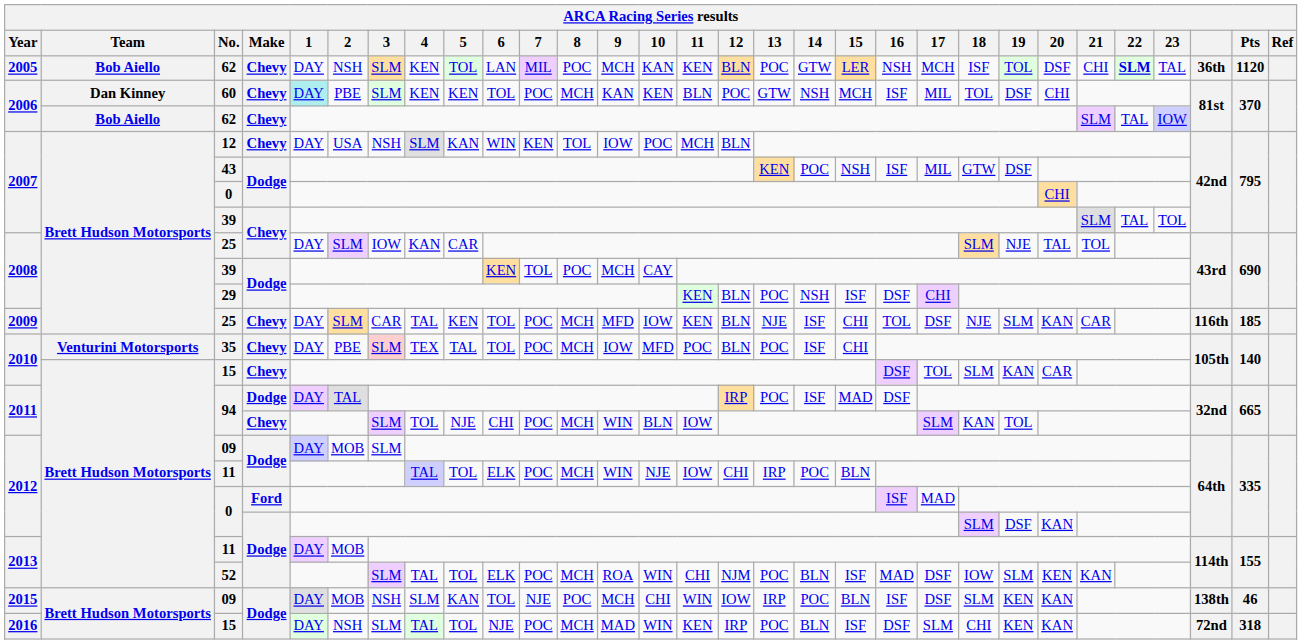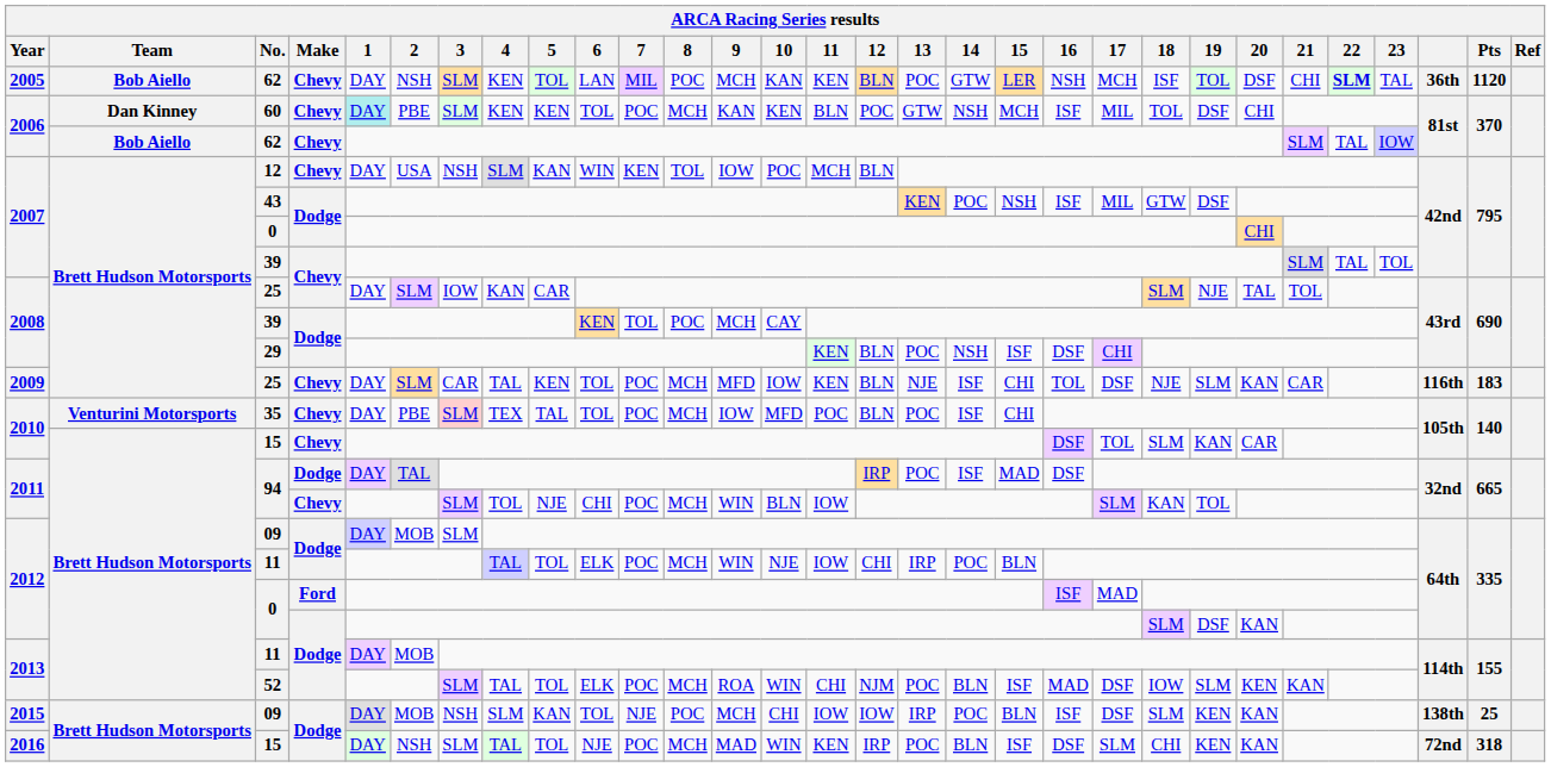 <table class="wikitable" style="text-align:center; font-size:75%">
 <tr>
 <th colspan=48><a href='#'>ARCA Racing Series</a> results</th>
 </tr>
 <tr>
 <th>Year</th>
 <th>Team</th>
 <th>No.</th>
 <th>Make</th>
 <th>1</th>
 <th>2</th>
 <th>3</th>
 <th>4</th>
 <th>5</th>
 <th>6</th>
 <th>7</th>
 <th>8</th>
 <th>9</th>
 <th>10</th>
 <th>11</th>
 <th>12</th>
 <th>13</th>
 <th>14</th>
 <th>15</th>
 <th>16</th>
 <th>17</th>
 <th>18</th>
 <th>19</th>
 <th>20</th>
 <th>21</th>
 <th>22</th>
 <th>23</th>
 <th></th>
 <th>Pts</th>
 <th>Ref</th>
 </tr>
 <tr>
 <th><a href='#'>2005</a></th>
 <th><a href='#'>Bob Aiello</a></th>
 <th>62</th>
 <th><a href='#'>Chevy</a></th>
 <td><a href='#'>DAY</a></td>
 <td><a href='#'>NSH</a></td>
 <td style="background:#FFDF9F;"><a href='#'>SLM</a><br></td>
 <td><a href='#'>KEN</a></td>
 <td style="background:#DFFFDF;"><a href='#'>TOL</a><br></td>
 <td><a href='#'>LAN</a></td>
 <td style="background:#EFCFFF;"><a href='#'>MIL</a><br></td>
 <td><a href='#'>POC</a></td>
 <td><a href='#'>MCH</a></td>
 <td><a href='#'>KAN</a></td>
 <td><a href='#'>KEN</a></td>
 <td style="background:#FFDF9F;"><a href='#'>BLN</a><br></td>
 <td><a href='#'>POC</a></td>
 <td><a href='#'>GTW</a></td>
 <td style="background:#FFDF9F;"><a href='#'>LER</a><br></td>
 <td><a href='#'>NSH</a></td>
 <td><a href='#'>MCH</a></td>
 <td><a href='#'>ISF</a></td>
 <td style="background:#DFFFDF;"><a href='#'>TOL</a><br></td>
 <td><a href='#'>DSF</a></td>
 <td><a href='#'>CHI</a></td>
 <td style="background:#DFFFDF;"><strong><a href='#'>SLM</a></strong><br></td>
 <td><a href='#'>TAL</a></td>
 <th>36th</th>
 <th>1120</th>
 <th></th>
 </tr>
 <tr>
 <th rowspan=2><a href='#'>2006</a></th>
 <th>Dan Kinney</th>
 <th>60</th>
 <th><a href='#'>Chevy</a></th>
 <td style="background: paleturquoise;"><a href='#'>DAY</a></td>
 <td><a href='#'>PBE</a></td>
 <td style="background:#DFFFDF;"><a href='#'>SLM</a><br></td>
 <td><a href='#'>KEN</a></td>
 <td><a href='#'>KEN</a></td>
 <td><a href='#'>TOL</a></td>
 <td><a href='#'>POC</a></td>
 <td><a href='#'>MCH</a></td>
 <td><a href='#'>KAN</a></td>
 <td><a href='#'>KEN</a></td>
 <td><a href='#'>BLN</a></td>
 <td><a href='#'>POC</a></td>
 <td><a href='#'>GTW</a></td>
 <td><a href='#'>NSH</a></td>
 <td><a href='#'>MCH</a></td>
 <td><a href='#'>ISF</a></td>
 <td><a href='#'>MIL</a></td>
 <td><a href='#'>TOL</a></td>
 <td><a href='#'>DSF</a></td>
 <td><a href='#'>CHI</a></td>
 <td colspan=3></td>
 <th rowspan=2>81st</th>
 <th rowspan=2>370</th>
 <th rowspan=2></th>
 </tr>
 <tr>
 <th><a href='#'>Bob Aiello</a></th>
 <th>62</th>
 <th><a href='#'>Chevy</a></th>
 <td colspan=20></td>
 <td style="background:#EFCFFF;"><a href='#'>SLM</a><br></td>
 <td><a href='#'>TAL</a></td>
 <td style="background:#CFCFFF;"><a href='#'>IOW</a><br></td>
 </tr>
 <tr>
 <th rowspan=4><a href='#'>2007</a></th>
 <th rowspan=8><a href='#'>Brett Hudson Motorsports</a></th>
 <th>12</th>
 <th><a href='#'>Chevy</a></th>
 <td><a href='#'>DAY</a></td>
 <td><a href='#'>USA</a></td>
 <td><a href='#'>NSH</a></td>
 <td style="background:#DFDFDF;"><a href='#'>SLM</a><br></td>
 <td><a href='#'>KAN</a></td>
 <td><a href='#'>WIN</a></td>
 <td><a href='#'>KEN</a></td>
 <td><a href='#'>TOL</a></td>
 <td><a href='#'>IOW</a></td>
 <td><a href='#'>POC</a></td>
 <td><a href='#'>MCH</a></td>
 <td><a href='#'>BLN</a></td>
 <td colspan=11></td>
 <th rowspan=4>42nd</th>
 <th rowspan=4>795</th>
 <th rowspan=4></th>
 </tr>
 <tr>
 <th>43</th>
 <th rowspan=2><a href='#'>Dodge</a></th>
 <td colspan=12></td>
 <td style="background:#FFDF9F;"><a href='#'>KEN</a><br></td>
 <td><a href='#'>POC</a></td>
 <td><a href='#'>NSH</a></td>
 <td><a href='#'>ISF</a></td>
 <td><a href='#'>MIL</a></td>
 <td><a href='#'>GTW</a></td>
 <td><a href='#'>DSF</a></td>
 <td colspan=4></td>
 </tr>
 <tr>
 <th>0</th>
 <td colspan=19></td>
 <td style="background:#FFDF9F;"><a href='#'>CHI</a><br></td>
 <td colspan=3></td>
 </tr>
 <tr>
 <th>39</th>
 <th rowspan=2><a href='#'>Chevy</a></th>
 <td colspan=20></td>
 <td style="background:#DFDFDF;"><a href='#'>SLM</a><br></td>
 <td><a href='#'>TAL</a></td>
 <td><a href='#'>TOL</a></td>
 </tr>
 <tr>
 <th rowspan=3><a href='#'>2008</a></th>
 <th>25</th>
 <td><a href='#'>DAY</a></td>
 <td style="background:#EFCFFF;"><a href='#'>SLM</a><br></td>
 <td><a href='#'>IOW</a></td>
 <td><a href='#'>KAN</a></td>
 <td><a href='#'>CAR</a></td>
 <td colspan=12></td>
 <td style="background:#FFDF9F;"><a href='#'>SLM</a><br></td>
 <td><a href='#'>NJE</a></td>
 <td><a href='#'>TAL</a></td>
 <td><a href='#'>TOL</a></td>
 <td colspan=2></td>
 <th rowspan=3>43rd</th>
 <th rowspan=3>690</th>
 <th rowspan=3></th>
 </tr>
 <tr>
 <th>39</th>
 <th rowspan=2><a href='#'>Dodge</a></th>
 <td colspan=5></td>
 <td style="background:#FFDF9F;"><a href='#'>KEN</a><br></td>
 <td><a href='#'>TOL</a></td>
 <td><a href='#'>POC</a></td>
 <td><a href='#'>MCH</a></td>
 <td><a href='#'>CAY</a></td>
 <td colspan=13></td>
 </tr>
 <tr>
 <th>29</th>
 <td colspan=10></td>
 <td style="background:#DFFFDF;"><a href='#'>KEN</a><br></td>
 <td><a href='#'>BLN</a></td>
 <td><a href='#'>POC</a></td>
 <td><a href='#'>NSH</a></td>
 <td><a href='#'>ISF</a></td>
 <td><a href='#'>DSF</a></td>
 <td style="background:#EFCFFF;"><a href='#'>CHI</a><br></td>
 <td colspan=6></td>
 </tr>
 <tr>
 <th><a href='#'>2009</a></th>
 <th>25</th>
 <th><a href='#'>Chevy</a></th>
 <td><a href='#'>DAY</a></td>
 <td style="background:#FFDF9F;"><a href='#'>SLM</a><br></td>
 <td><a href='#'>CAR</a></td>
 <td><a href='#'>TAL</a></td>
 <td><a href='#'>KEN</a></td>
 <td><a href='#'>TOL</a></td>
 <td><a href='#'>POC</a></td>
 <td><a href='#'>MCH</a></td>
 <td><a href='#'>MFD</a></td>
 <td><a href='#'>IOW</a></td>
 <td><a href='#'>KEN</a></td>
 <td><a href='#'>BLN</a></td>
 <td><a href='#'>NJE</a></td>
 <td><a href='#'>ISF</a></td>
 <td><a href='#'>CHI</a></td>
 <td><a href='#'>TOL</a></td>
 <td><a href='#'>DSF</a></td>
 <td><a href='#'>NJE</a></td>
 <td><a href='#'>SLM</a></td>
 <td><a href='#'>KAN</a></td>
 <td><a href='#'>CAR</a></td>
 <td colspan=2></td>
 <th>116th</th>
-<th>185</th>
+<th>183</th>
 <th></th>
 </tr>
 <tr>
 <th rowspan=2><a href='#'>2010</a></th>
 <th><a href='#'>Venturini Motorsports</a></th>
 <th>35</th>
 <th><a href='#'>Chevy</a></th>
 <td><a href='#'>DAY</a></td>
 <td><a href='#'>PBE</a></td>
 <td style="background:#FFCFCF;"><a href='#'>SLM</a><br></td>
 <td><a href='#'>TEX</a></td>
 <td><a href='#'>TAL</a></td>
 <td><a href='#'>TOL</a></td>
 <td><a href='#'>POC</a></td>
 <td><a href='#'>MCH</a></td>
 <td><a href='#'>IOW</a></td>
 <td><a href='#'>MFD</a></td>
 <td><a href='#'>POC</a></td>
 <td><a href='#'>BLN</a></td>
 <td><a href='#'>POC</a></td>
 <td><a href='#'>ISF</a></td>
 <td><a href='#'>CHI</a></td>
 <td colspan=8></td>
 <th rowspan=2>105th</th>
 <th rowspan=2>140</th>
 <th rowspan=2></th>
 </tr>
 <tr>
 <th rowspan=9><a href='#'>Brett Hudson Motorsports</a></th>
 <th>15</th>
 <th><a href='#'>Chevy</a></th>
 <td colspan=15></td>
 <td style="background:#EFCFFF;"><a href='#'>DSF</a><br></td>
 <td><a href='#'>TOL</a></td>
 <td><a href='#'>SLM</a></td>
 <td><a href='#'>KAN</a></td>
 <td><a href='#'>CAR</a></td>
 <td colspan=3></td>
 </tr>
 <tr>
 <th rowspan=2><a href='#'>2011</a></th>
 <th rowspan=2>94</th>
 <th><a href='#'>Dodge</a></th>
 <td style="background:#EFCFFF;"><a href='#'>DAY</a><br></td>
 <td style="background:#DFDFDF;"><a href='#'>TAL</a><br></td>
 <td colspan=9></td>
 <td style="background:#FFDF9F;"><a href='#'>IRP</a><br></td>
 <td><a href='#'>POC</a></td>
 <td><a href='#'>ISF</a></td>
 <td><a href='#'>MAD</a></td>
 <td><a href='#'>DSF</a></td>
 <td colspan=7></td>
 <th rowspan=2>32nd</th>
 <th rowspan=2>665</th>
 <th rowspan=2></th>
 </tr>
 <tr>
 <th><a href='#'>Chevy</a></th>
 <td colspan=2></td>
 <td style="background:#EFCFFF;"><a href='#'>SLM</a><br></td>
 <td><a href='#'>TOL</a></td>
 <td><a href='#'>NJE</a></td>
 <td><a href='#'>CHI</a></td>
 <td><a href='#'>POC</a></td>
 <td><a href='#'>MCH</a></td>
 <td><a href='#'>WIN</a></td>
 <td><a href='#'>BLN</a></td>
 <td><a href='#'>IOW</a></td>
 <td colspan=5></td>
 <td style="background:#EFCFFF;"><a href='#'>SLM</a><br></td>
 <td><a href='#'>KAN</a></td>
 <td><a href='#'>TOL</a></td>
 <td colspan=4></td>
 </tr>
 <tr>
 <th rowspan=4><a href='#'>2012</a></th>
 <th>09</th>
 <th rowspan=2><a href='#'>Dodge</a></th>
 <td style="background:#CFCFFF;"><a href='#'>DAY</a><br></td>
 <td><a href='#'>MOB</a></td>
 <td><a href='#'>SLM</a></td>
 <td colspan=20></td>
 <th rowspan=4>64th</th>
 <th rowspan=4>335</th>
 <th rowspan=4></th>
 </tr>
 <tr>
 <th>11</th>
 <td colspan=3></td>
 <td style="background:#CFCFFF;"><a href='#'>TAL</a><br></td>
 <td><a href='#'>TOL</a></td>
 <td><a href='#'>ELK</a></td>
 <td><a href='#'>POC</a></td>
 <td><a href='#'>MCH</a></td>
 <td><a href='#'>WIN</a></td>
 <td><a href='#'>NJE</a></td>
 <td><a href='#'>IOW</a></td>
 <td><a href='#'>CHI</a></td>
 <td><a href='#'>IRP</a></td>
 <td><a href='#'>POC</a></td>
 <td><a href='#'>BLN</a></td>
 <td colspan=8></td>
 </tr>
 <tr>
 <th rowspan=2>0</th>
 <th><a href='#'>Ford</a></th>
 <td colspan=15></td>
 <td style="background:#EFCFFF;"><a href='#'>ISF</a><br></td>
 <td><a href='#'>MAD</a></td>
 <td colspan=6></td>
 </tr>
 <tr>
 <th rowspan=3><a href='#'>Dodge</a></th>
 <td colspan=17></td>
 <td style="background:#EFCFFF;"><a href='#'>SLM</a><br></td>
 <td><a href='#'>DSF</a></td>
 <td><a href='#'>KAN</a></td>
 <td colspan=3></td>
 </tr>
 <tr>
 <th rowspan=2><a href='#'>2013</a></th>
 <th>11</th>
 <td style="background:#EFCFFF;"><a href='#'>DAY</a><br></td>
 <td><a href='#'>MOB</a></td>
 <td colspan=21></td>
 <th rowspan=2>114th</th>
 <th rowspan=2>155</th>
 <th rowspan=2></th>
 </tr>
 <tr>
 <th>52</th>
 <td colspan=2></td>
 <td style="background:#EFCFFF;"><a href='#'>SLM</a><br></td>
 <td><a href='#'>TAL</a></td>
 <td><a href='#'>TOL</a></td>
 <td><a href='#'>ELK</a></td>
 <td><a href='#'>POC</a></td>
 <td><a href='#'>MCH</a></td>
 <td><a href='#'>ROA</a></td>
 <td><a href='#'>WIN</a></td>
 <td><a href='#'>CHI</a></td>
 <td><a href='#'>NJM</a></td>
 <td><a href='#'>POC</a></td>
 <td><a href='#'>BLN</a></td>
 <td><a href='#'>ISF</a></td>
 <td><a href='#'>MAD</a></td>
 <td><a href='#'>DSF</a></td>
 <td><a href='#'>IOW</a></td>
 <td><a href='#'>SLM</a></td>
 <td><a href='#'>KEN</a></td>
 <td><a href='#'>KAN</a></td>
 <td colspan=2></td>
 </tr>
 <tr>
 <th><a href='#'>2015</a></th>
 <th rowspan=2><a href='#'>Brett Hudson Motorsports</a></th>
 <th>09</th>
 <th rowspan=2><a href='#'>Dodge</a></th>
 <td style="background:#DFDFDF;"><a href='#'>DAY</a><br></td>
 <td><a href='#'>MOB</a></td>
 <td><a href='#'>NSH</a></td>
 <td><a href='#'>SLM</a></td>
 <td><a href='#'>KAN</a></td>
 <td><a href='#'>TOL</a></td>
 <td><a href='#'>NJE</a></td>
 <td><a href='#'>POC</a></td>
 <td><a href='#'>MCH</a></td>
 <td><a href='#'>CHI</a></td>
-<td><a href='#'>WIN</a></td>
+<td><a href='#'>IOW</a></td>
 <td><a href='#'>IOW</a></td>
 <td><a href='#'>IRP</a></td>
 <td><a href='#'>POC</a></td>
 <td><a href='#'>BLN</a></td>
 <td><a href='#'>ISF</a></td>
 <td><a href='#'>DSF</a></td>
 <td><a href='#'>SLM</a></td>
 <td><a href='#'>KEN</a></td>
 <td><a href='#'>KAN</a></td>
 <td colspan=3></td>
 <th>138th</th>
-<th>46</th>
+<th>25</th>
 <th></th>
 </tr>
 <tr>
 <th><a href='#'>2016</a></th>
 <th>15</th>
 <td style="background:#DFFFDF;"><a href='#'>DAY</a><br></td>
 <td><a href='#'>NSH</a></td>
 <td><a href='#'>SLM</a></td>
 <td style="background:#DFFFDF;"><a href='#'>TAL</a><br></td>
 <td><a href='#'>TOL</a></td>
 <td><a href='#'>NJE</a></td>
 <td><a href='#'>POC</a></td>
 <td><a href='#'>MCH</a></td>
 <td><a href='#'>MAD</a></td>
 <td><a href='#'>WIN</a></td>
 <td><a href='#'>KEN</a></td>
 <td><a href='#'>IRP</a></td>
 <td><a href='#'>POC</a></td>
 <td><a href='#'>BLN</a></td>
 <td><a href='#'>ISF</a></td>
 <td><a href='#'>DSF</a></td>
 <td><a href='#'>SLM</a></td>
 <td><a href='#'>CHI</a></td>
 <td><a href='#'>KEN</a></td>
 <td><a href='#'>KAN</a></td>
 <td colspan=3></td>
 <th>72nd</th>
 <th>318</th>
 <th></th>
 </tr>
 </table>
